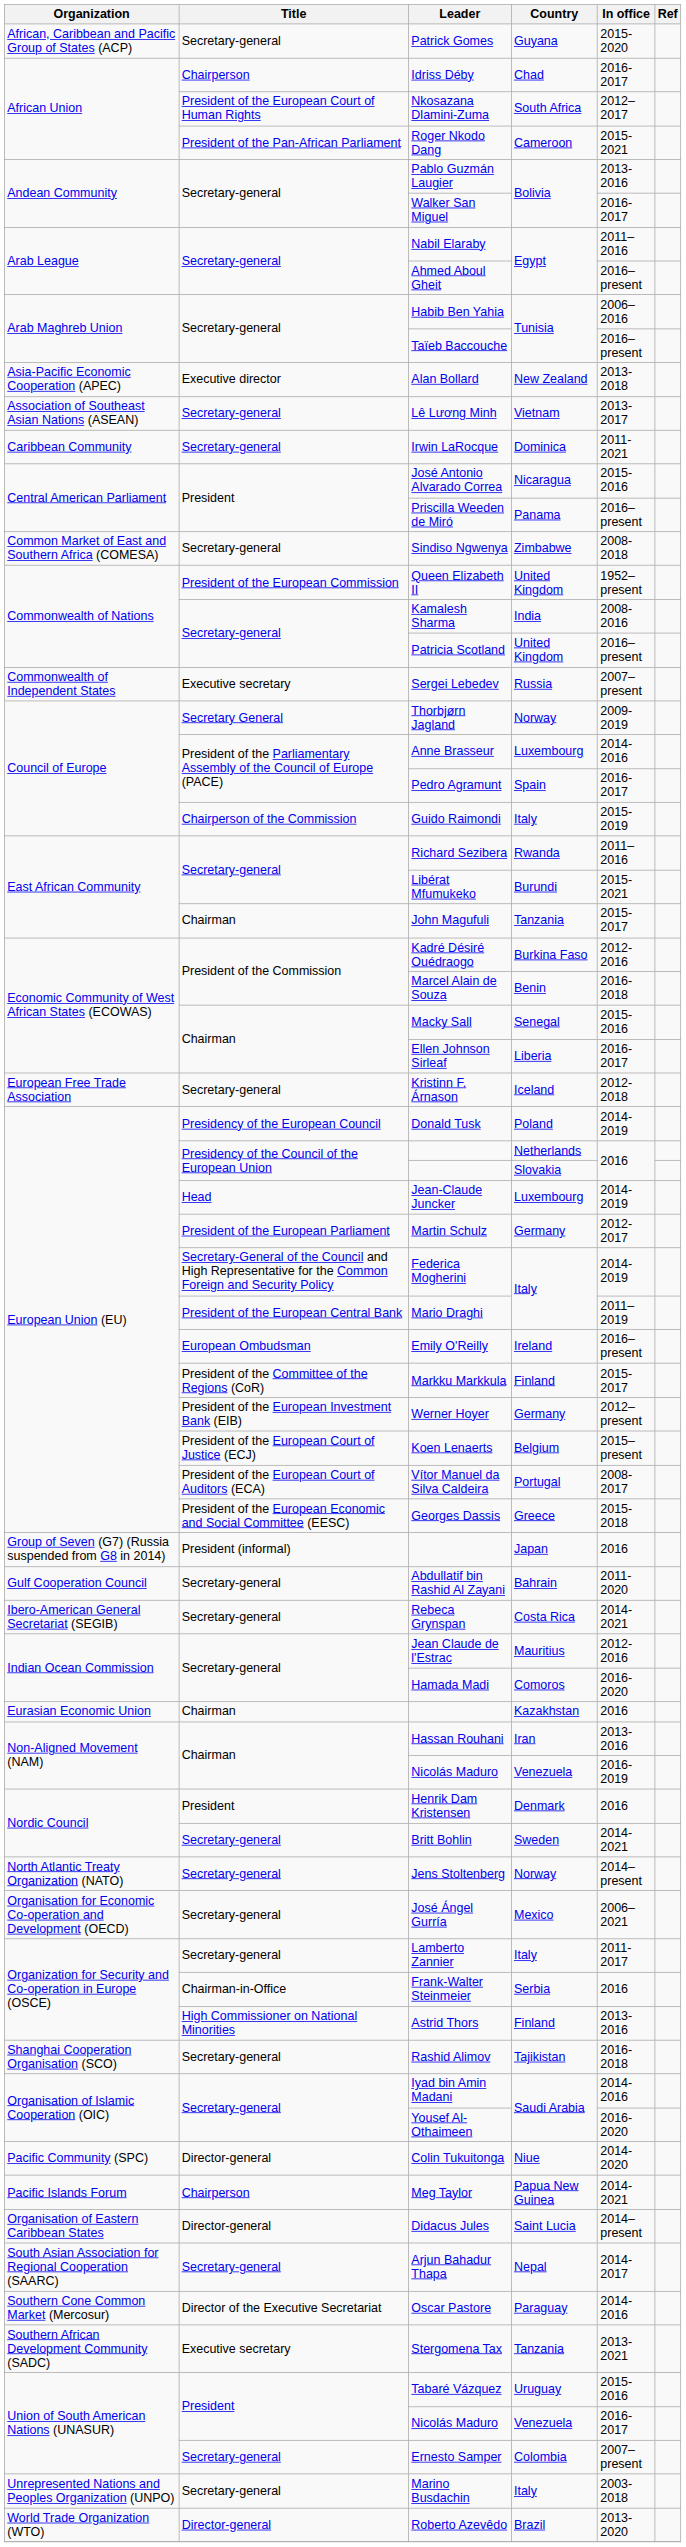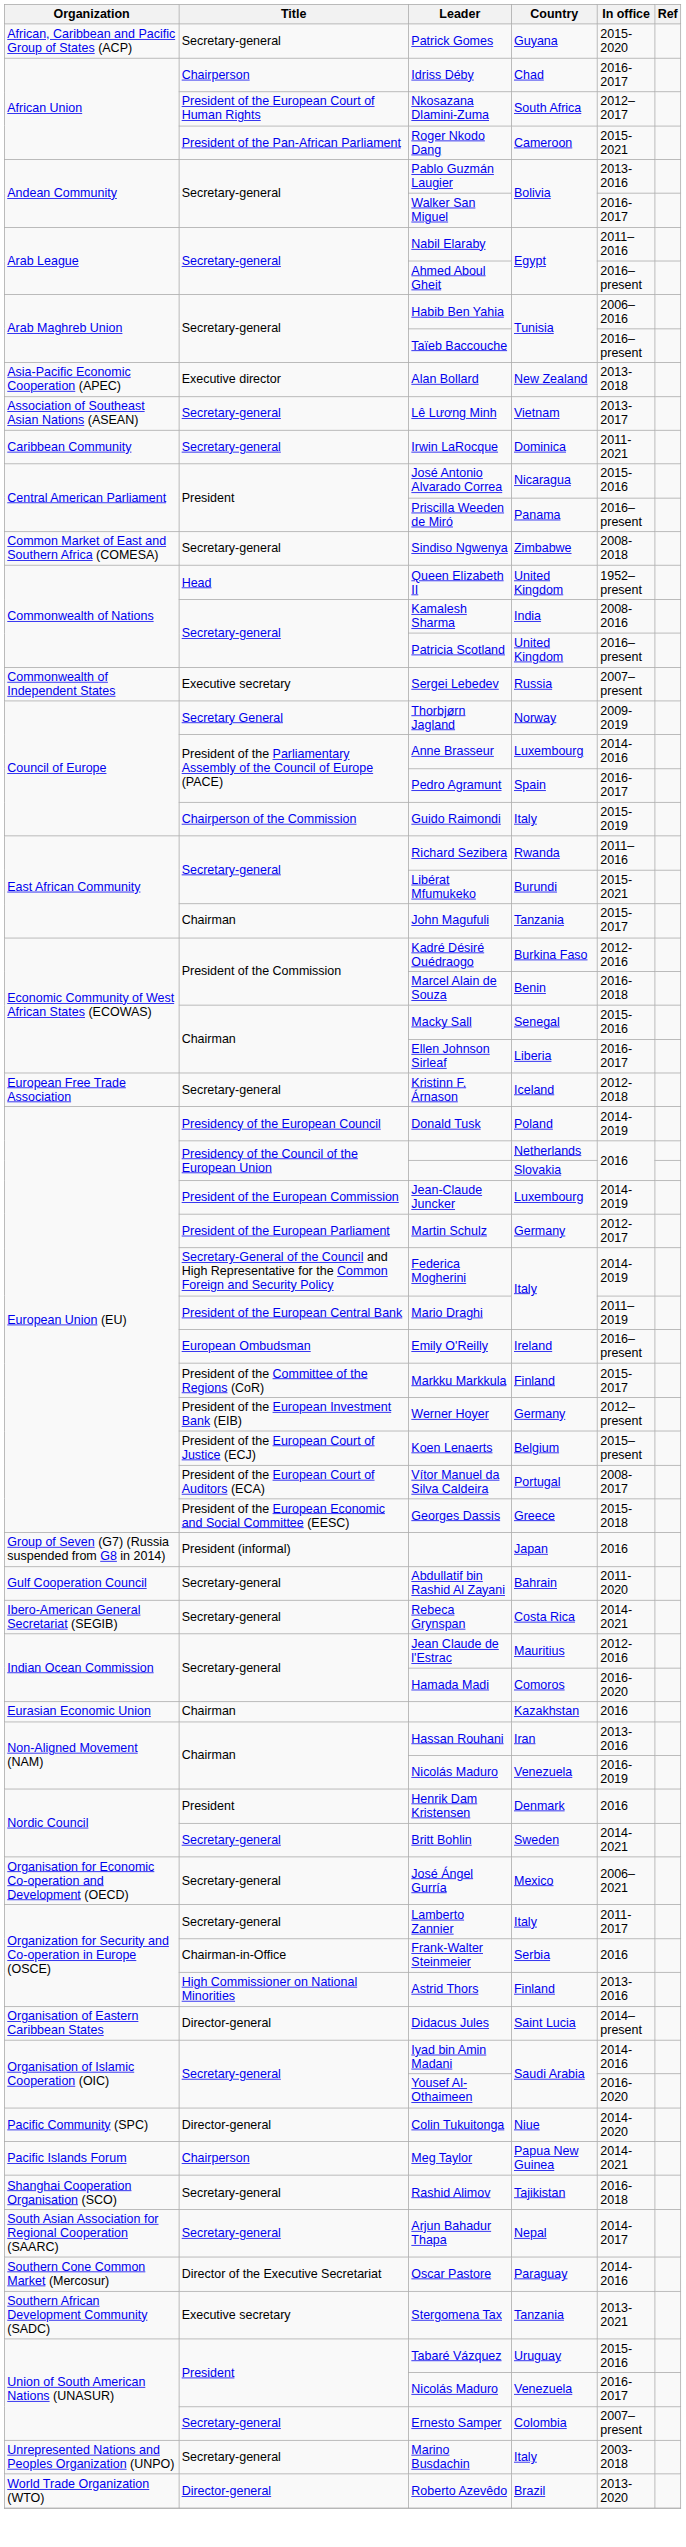 <table class="wikitable unsortable">
 <tr>
 <th>Organization</th>
 <th>Title</th>
 <th>Leader</th>
 <th>Country</th>
 <th>In office</th>
 <th>Ref</th>
 </tr>
 <tr>
 <td><a href='#'>African, Caribbean and Pacific Group of States</a> (ACP)</td>
 <td>Secretary-general</td>
 <td><a href='#'>Patrick Gomes</a></td>
 <td><a href='#'>Guyana</a></td>
 <td>2015-2020</td>
 <td></td>
 </tr>
 <tr>
 <td rowspan="3"><a href='#'>African Union</a></td>
 <td><a href='#'>Chairperson</a></td>
 <td><a href='#'>Idriss Déby</a></td>
 <td><a href='#'>Chad</a></td>
 <td>2016-2017</td>
 <td></td>
 </tr>
 <tr>
 <td><a href='#'>President of the European Court of Human Rights</a></td>
 <td><a href='#'>Nkosazana Dlamini-Zuma</a></td>
 <td><a href='#'>South Africa</a></td>
 <td>2012–2017</td>
 <td></td>
 </tr>
 <tr>
 <td><a href='#'>President of the Pan-African Parliament</a></td>
 <td><a href='#'>Roger Nkodo Dang</a></td>
 <td><a href='#'>Cameroon</a></td>
 <td>2015-2021</td>
 <td></td>
 </tr>
 <tr>
 <td rowspan="2"><a href='#'>Andean Community</a></td>
 <td rowspan="2">Secretary-general</td>
 <td><a href='#'>Pablo Guzmán Laugier</a></td>
 <td rowspan="2"><a href='#'>Bolivia</a></td>
 <td>2013-2016</td>
 <td></td>
 </tr>
 <tr>
 <td><a href='#'>Walker San Miguel</a></td>
 <td>2016-2017</td>
 <td></td>
 </tr>
 <tr>
 <td rowspan="2"><a href='#'>Arab League</a></td>
 <td rowspan="2"><a href='#'>Secretary-general</a></td>
 <td><a href='#'>Nabil Elaraby</a></td>
 <td rowspan="2"><a href='#'>Egypt</a></td>
 <td>2011–2016</td>
 <td></td>
 </tr>
 <tr>
 <td><a href='#'>Ahmed Aboul Gheit</a></td>
 <td>2016–present</td>
 <td></td>
 </tr>
 <tr>
 <td rowspan="2"><a href='#'>Arab Maghreb Union</a></td>
 <td rowspan="2">Secretary-general</td>
 <td><a href='#'>Habib Ben Yahia</a></td>
 <td rowspan="2"><a href='#'>Tunisia</a></td>
 <td>2006–2016</td>
 <td></td>
 </tr>
 <tr>
 <td><a href='#'>Taïeb Baccouche</a></td>
 <td>2016–present</td>
 <td></td>
 </tr>
 <tr>
 <td><a href='#'>Asia-Pacific Economic Cooperation</a> (APEC)</td>
 <td>Executive director</td>
 <td><a href='#'>Alan Bollard</a></td>
 <td><a href='#'>New Zealand</a></td>
 <td>2013-2018</td>
 <td></td>
 </tr>
 <tr>
 <td><a href='#'>Association of Southeast Asian Nations</a> (ASEAN)</td>
 <td><a href='#'>Secretary-general</a></td>
 <td><a href='#'>Lê Lương Minh</a></td>
 <td><a href='#'>Vietnam</a></td>
 <td>2013-2017</td>
 <td></td>
 </tr>
 <tr>
 <td><a href='#'>Caribbean Community</a></td>
 <td><a href='#'>Secretary-general</a></td>
 <td><a href='#'>Irwin LaRocque</a></td>
 <td><a href='#'>Dominica</a></td>
 <td>2011-2021</td>
 <td></td>
 </tr>
 <tr>
 <td rowspan="2"><a href='#'>Central American Parliament</a></td>
 <td rowspan="2">President</td>
 <td><a href='#'>José Antonio Alvarado Correa</a></td>
 <td><a href='#'>Nicaragua</a></td>
 <td>2015-2016</td>
 <td></td>
 </tr>
 <tr>
 <td><a href='#'>Priscilla Weeden de Miró</a></td>
 <td><a href='#'>Panama</a></td>
 <td>2016–present</td>
 <td></td>
 </tr>
 <tr>
 <td><a href='#'>Common Market of East and Southern Africa</a> (COMESA)</td>
 <td>Secretary-general</td>
 <td><a href='#'>Sindiso Ngwenya</a></td>
 <td><a href='#'>Zimbabwe</a></td>
 <td>2008-2018</td>
 <td></td>
 </tr>
 <tr>
 <td rowspan="3"><a href='#'>Commonwealth of Nations</a></td>
-<td><a href='#'>President of the European Commission</a></td>
+<td><a href='#'>Head</a></td>
 <td><a href='#'>Queen Elizabeth II</a></td>
 <td><a href='#'>United Kingdom</a></td>
 <td>1952–present</td>
 <td></td>
 </tr>
 <tr>
 <td rowspan="2"><a href='#'>Secretary-general</a></td>
 <td><a href='#'>Kamalesh Sharma</a></td>
 <td><a href='#'>India</a></td>
 <td>2008-2016</td>
 <td></td>
 </tr>
 <tr>
 <td><a href='#'>Patricia Scotland</a></td>
 <td><a href='#'>United Kingdom</a></td>
 <td>2016–present</td>
 <td></td>
 </tr>
 <tr>
 <td><a href='#'>Commonwealth of Independent States</a></td>
 <td>Executive secretary</td>
 <td><a href='#'>Sergei Lebedev</a></td>
 <td><a href='#'>Russia</a></td>
 <td>2007–present</td>
 <td></td>
 </tr>
 <tr>
 <td rowspan="4"><a href='#'>Council of Europe</a></td>
 <td><a href='#'>Secretary General</a></td>
 <td><a href='#'>Thorbjørn Jagland</a></td>
 <td><a href='#'>Norway</a></td>
 <td>2009-2019</td>
 <td></td>
 </tr>
 <tr>
 <td rowspan="2">President of the <a href='#'>Parliamentary Assembly of the Council of Europe</a> (PACE)</td>
 <td><a href='#'>Anne Brasseur</a></td>
 <td><a href='#'>Luxembourg</a></td>
 <td>2014-2016</td>
 <td></td>
 </tr>
 <tr>
 <td><a href='#'>Pedro Agramunt</a></td>
 <td><a href='#'>Spain</a></td>
 <td>2016-2017</td>
 <td></td>
 </tr>
 <tr>
 <td><a href='#'>Chairperson of the Commission</a></td>
 <td><a href='#'>Guido Raimondi</a></td>
 <td><a href='#'>Italy</a></td>
 <td>2015-2019</td>
 <td></td>
 </tr>
 <tr>
 <td rowspan="3"><a href='#'>East African Community</a></td>
 <td rowspan="2"><a href='#'>Secretary-general</a></td>
 <td><a href='#'>Richard Sezibera</a></td>
 <td><a href='#'>Rwanda</a></td>
 <td>2011–2016</td>
 <td></td>
 </tr>
 <tr>
 <td><a href='#'>Libérat Mfumukeko</a></td>
 <td><a href='#'>Burundi</a></td>
 <td>2015-2021</td>
 <td></td>
 </tr>
 <tr>
 <td>Chairman</td>
 <td><a href='#'>John Magufuli</a></td>
 <td><a href='#'>Tanzania</a></td>
 <td>2015-2017</td>
 <td></td>
 </tr>
 <tr>
 <td rowspan="4"><a href='#'>Economic Community of West African States</a> (ECOWAS)</td>
 <td rowspan="2">President of the Commission</td>
 <td><a href='#'>Kadré Désiré Ouédraogo</a></td>
 <td><a href='#'>Burkina Faso</a></td>
 <td>2012-2016</td>
 <td></td>
 </tr>
 <tr>
 <td><a href='#'>Marcel Alain de Souza</a></td>
 <td><a href='#'>Benin</a></td>
 <td>2016-2018</td>
 <td></td>
 </tr>
 <tr>
 <td rowspan="2">Chairman</td>
 <td><a href='#'>Macky Sall</a></td>
 <td><a href='#'>Senegal</a></td>
 <td>2015-2016</td>
 <td></td>
 </tr>
 <tr>
 <td><a href='#'>Ellen Johnson Sirleaf</a></td>
 <td><a href='#'>Liberia</a></td>
 <td>2016-2017</td>
 <td></td>
 </tr>
 <tr>
 <td><a href='#'>European Free Trade Association</a></td>
 <td>Secretary-general</td>
 <td><a href='#'>Kristinn F. Árnason</a></td>
 <td><a href='#'>Iceland</a></td>
 <td>2012-2018</td>
 <td></td>
 </tr>
 <tr>
 <td rowspan="13"><a href='#'>European Union</a> (EU)</td>
 <td><a href='#'>Presidency of the European Council</a></td>
 <td><a href='#'>Donald Tusk</a></td>
 <td><a href='#'>Poland</a></td>
 <td>2014-2019</td>
 <td></td>
 </tr>
 <tr>
 <td rowspan="2"><a href='#'>Presidency of the Council of the European Union</a></td>
 <td></td>
 <td><a href='#'>Netherlands</a></td>
 <td rowspan="2">2016</td>
 <td></td>
 </tr>
 <tr>
 <td></td>
 <td><a href='#'>Slovakia</a></td>
 <td></td>
 </tr>
 <tr>
-<td><a href='#'>Head</a></td>
+<td><a href='#'>President of the European Commission</a></td>
 <td><a href='#'>Jean-Claude Juncker</a></td>
 <td><a href='#'>Luxembourg</a></td>
 <td>2014-2019</td>
 <td></td>
 </tr>
 <tr>
 <td><a href='#'>President of the European Parliament</a></td>
 <td><a href='#'>Martin Schulz</a></td>
 <td><a href='#'>Germany</a></td>
 <td>2012-2017</td>
 <td></td>
 </tr>
 <tr>
 <td><a href='#'>Secretary-General of the Council</a> and High Representative for the <a href='#'>Common Foreign and Security Policy</a></td>
 <td><a href='#'>Federica Mogherini</a></td>
 <td rowspan="2"><a href='#'>Italy</a></td>
 <td>2014-2019</td>
 <td></td>
 </tr>
 <tr>
 <td><a href='#'>President of the European Central Bank</a></td>
 <td><a href='#'>Mario Draghi</a></td>
 <td>2011–2019</td>
 <td></td>
 </tr>
 <tr>
 <td><a href='#'>European Ombudsman</a></td>
 <td><a href='#'>Emily O'Reilly</a></td>
 <td><a href='#'>Ireland</a></td>
 <td>2016–present</td>
 <td></td>
 </tr>
 <tr>
 <td>President of the <a href='#'>Committee of the Regions</a> (CoR)</td>
 <td><a href='#'>Markku Markkula</a></td>
 <td><a href='#'>Finland</a></td>
 <td>2015-2017</td>
 <td></td>
 </tr>
 <tr>
 <td>President of the <a href='#'>European Investment Bank</a> (EIB)</td>
 <td><a href='#'>Werner Hoyer</a></td>
 <td><a href='#'>Germany</a></td>
 <td>2012–present</td>
 <td></td>
 </tr>
 <tr>
 <td>President of the <a href='#'>European Court of Justice</a> (ECJ)</td>
 <td><a href='#'>Koen Lenaerts</a></td>
 <td><a href='#'>Belgium</a></td>
 <td>2015–present</td>
 <td></td>
 </tr>
 <tr>
 <td>President of the <a href='#'>European Court of Auditors</a> (ECA)</td>
 <td><a href='#'>Vítor Manuel da Silva Caldeira</a></td>
 <td><a href='#'>Portugal</a></td>
 <td>2008-2017</td>
 <td></td>
 </tr>
 <tr>
 <td>President of the <a href='#'>European Economic and Social Committee</a> (EESC)</td>
 <td><a href='#'>Georges Dassis</a></td>
 <td><a href='#'>Greece</a></td>
 <td>2015-2018</td>
 <td></td>
 </tr>
 <tr>
 <td><a href='#'>Group of Seven</a> (G7) (Russia suspended from <a href='#'>G8</a> in 2014)</td>
 <td>President (informal)</td>
 <td></td>
 <td><a href='#'>Japan</a></td>
 <td>2016</td>
 <td></td>
 </tr>
 <tr>
 <td><a href='#'>Gulf Cooperation Council</a></td>
 <td>Secretary-general</td>
 <td><a href='#'>Abdullatif bin Rashid Al Zayani</a></td>
 <td><a href='#'>Bahrain</a></td>
 <td>2011-2020</td>
 <td></td>
 </tr>
 <tr>
 <td><a href='#'>Ibero-American General Secretariat</a> (SEGIB)</td>
 <td>Secretary-general</td>
 <td><a href='#'>Rebeca Grynspan</a></td>
 <td><a href='#'>Costa Rica</a></td>
 <td>2014-2021</td>
 <td></td>
 </tr>
 <tr>
 <td rowspan="2"><a href='#'>Indian Ocean Commission</a></td>
 <td rowspan="2">Secretary-general</td>
 <td><a href='#'>Jean Claude de l'Estrac</a></td>
 <td><a href='#'>Mauritius</a></td>
 <td>2012-2016</td>
 <td></td>
 </tr>
 <tr>
 <td><a href='#'>Hamada Madi</a></td>
 <td><a href='#'>Comoros</a></td>
 <td>2016-2020</td>
 <td></td>
 </tr>
 <tr>
 <td><a href='#'>Eurasian Economic Union</a></td>
 <td>Chairman</td>
 <td></td>
 <td><a href='#'>Kazakhstan</a></td>
 <td>2016</td>
 <td></td>
 </tr>
 <tr>
 <td rowspan="2"><a href='#'>Non-Aligned Movement</a> (NAM)</td>
 <td rowspan="2">Chairman</td>
 <td><a href='#'>Hassan Rouhani</a></td>
 <td><a href='#'>Iran</a></td>
 <td>2013-2016</td>
 <td></td>
 </tr>
 <tr>
 <td><a href='#'>Nicolás Maduro</a></td>
 <td><a href='#'>Venezuela</a></td>
 <td>2016-2019</td>
 <td></td>
 </tr>
 <tr>
 <td rowspan="2"><a href='#'>Nordic Council</a></td>
 <td>President</td>
 <td><a href='#'>Henrik Dam Kristensen</a></td>
 <td><a href='#'>Denmark</a></td>
 <td>2016</td>
 <td></td>
 </tr>
 <tr>
 <td><a href='#'>Secretary-general</a></td>
 <td><a href='#'>Britt Bohlin</a></td>
 <td><a href='#'>Sweden</a></td>
 <td>2014-2021</td>
 <td></td>
 </tr>
 <tr>
-<td><a href='#'>North Atlantic Treaty Organization</a> (NATO)</td>
-<td><a href='#'>Secretary-general</a></td>
-<td><a href='#'>Jens Stoltenberg</a></td>
-<td><a href='#'>Norway</a></td>
-<td>2014–present</td>
-<td></td>
-</tr>
-<tr>
 <td><a href='#'>Organisation for Economic Co-operation and Development</a> (OECD)</td>
 <td>Secretary-general</td>
 <td><a href='#'>José Ángel Gurría</a></td>
 <td><a href='#'>Mexico</a></td>
 <td>2006–2021</td>
 <td></td>
 </tr>
 <tr>
 <td rowspan="3"><a href='#'>Organization for Security and Co-operation in Europe</a> (OSCE)</td>
 <td>Secretary-general</td>
 <td><a href='#'>Lamberto Zannier</a></td>
 <td><a href='#'>Italy</a></td>
 <td>2011-2017</td>
 <td></td>
 </tr>
 <tr>
 <td>Chairman-in-Office</td>
 <td><a href='#'>Frank-Walter Steinmeier</a></td>
 <td><a href='#'>Serbia</a></td>
 <td>2016</td>
 <td></td>
 </tr>
 <tr>
 <td><a href='#'>High Commissioner on National Minorities</a></td>
 <td><a href='#'>Astrid Thors</a></td>
 <td><a href='#'>Finland</a></td>
 <td>2013-2016</td>
 <td></td>
 </tr>
 <tr>
-<td><a href='#'>Shanghai Cooperation Organisation</a> (SCO)</td>
-<td>Secretary-general</td>
-<td><a href='#'>Rashid Alimov</a></td>
-<td><a href='#'>Tajikistan</a></td>
-<td>2016-2018</td>
+<td><a href='#'>Organisation of Eastern Caribbean States</a></td>
+<td>Director-general</td>
+<td><a href='#'>Didacus Jules</a></td>
+<td><a href='#'>Saint Lucia</a></td>
+<td>2014–present</td>
 <td></td>
 </tr>
 <tr>
 <td rowspan="2"><a href='#'>Organisation of Islamic Cooperation</a> (OIC)</td>
 <td rowspan="2"><a href='#'>Secretary-general</a></td>
 <td><a href='#'>Iyad bin Amin Madani</a></td>
 <td rowspan="2"><a href='#'>Saudi Arabia</a></td>
 <td>2014-2016</td>
 <td></td>
 </tr>
 <tr>
 <td><a href='#'>Yousef Al-Othaimeen</a></td>
 <td>2016-2020</td>
 <td></td>
 </tr>
 <tr>
 <td><a href='#'>Pacific Community</a> (SPC)</td>
 <td>Director-general</td>
 <td><a href='#'>Colin Tukuitonga</a></td>
 <td><a href='#'>Niue</a></td>
 <td>2014-2020</td>
 <td></td>
 </tr>
 <tr>
 <td><a href='#'>Pacific Islands Forum</a></td>
 <td><a href='#'>Chairperson</a></td>
 <td><a href='#'>Meg Taylor</a></td>
 <td><a href='#'>Papua New Guinea</a></td>
 <td>2014-2021</td>
 <td></td>
 </tr>
 <tr>
-<td><a href='#'>Organisation of Eastern Caribbean States</a></td>
-<td>Director-general</td>
-<td><a href='#'>Didacus Jules</a></td>
-<td><a href='#'>Saint Lucia</a></td>
-<td>2014–present</td>
+<td><a href='#'>Shanghai Cooperation Organisation</a> (SCO)</td>
+<td>Secretary-general</td>
+<td><a href='#'>Rashid Alimov</a></td>
+<td><a href='#'>Tajikistan</a></td>
+<td>2016-2018</td>
 <td></td>
 </tr>
 <tr>
 <td><a href='#'>South Asian Association for Regional Cooperation</a> (SAARC)</td>
 <td><a href='#'>Secretary-general</a></td>
 <td><a href='#'>Arjun Bahadur Thapa</a></td>
 <td><a href='#'>Nepal</a></td>
 <td>2014-2017</td>
 <td></td>
 </tr>
 <tr>
 <td><a href='#'>Southern Cone Common Market</a>  (Mercosur)</td>
 <td>Director of the Executive Secretariat</td>
 <td><a href='#'>Oscar Pastore</a></td>
 <td><a href='#'>Paraguay</a></td>
 <td>2014-2016</td>
 <td></td>
 </tr>
 <tr>
 <td><a href='#'>Southern African Development Community</a> (SADC)</td>
 <td>Executive secretary</td>
 <td><a href='#'>Stergomena Tax</a></td>
 <td><a href='#'>Tanzania</a></td>
 <td>2013-2021</td>
 <td></td>
 </tr>
 <tr>
 <td rowspan="3"><a href='#'>Union of South American Nations</a> (UNASUR)</td>
 <td rowspan="2"><a href='#'>President</a></td>
 <td><a href='#'>Tabaré Vázquez</a></td>
 <td><a href='#'>Uruguay</a></td>
 <td>2015-2016</td>
 <td></td>
 </tr>
 <tr>
 <td><a href='#'>Nicolás Maduro</a></td>
 <td><a href='#'>Venezuela</a></td>
 <td>2016-2017</td>
 <td></td>
 </tr>
 <tr>
 <td><a href='#'>Secretary-general</a></td>
 <td><a href='#'>Ernesto Samper</a></td>
 <td><a href='#'>Colombia</a></td>
 <td>2007–present</td>
 <td></td>
 </tr>
 <tr>
 <td><a href='#'>Unrepresented Nations and Peoples Organization</a> (UNPO)</td>
 <td>Secretary-general</td>
 <td><a href='#'>Marino Busdachin</a></td>
 <td><a href='#'>Italy</a></td>
 <td>2003-2018</td>
 <td></td>
 </tr>
 <tr>
 <td><a href='#'>World Trade Organization</a> (WTO)</td>
 <td><a href='#'>Director-general</a></td>
 <td><a href='#'>Roberto Azevêdo</a></td>
 <td><a href='#'>Brazil</a></td>
 <td>2013-2020</td>
 <td></td>
 </tr>
 <tr>
 </tr>
 </table>
